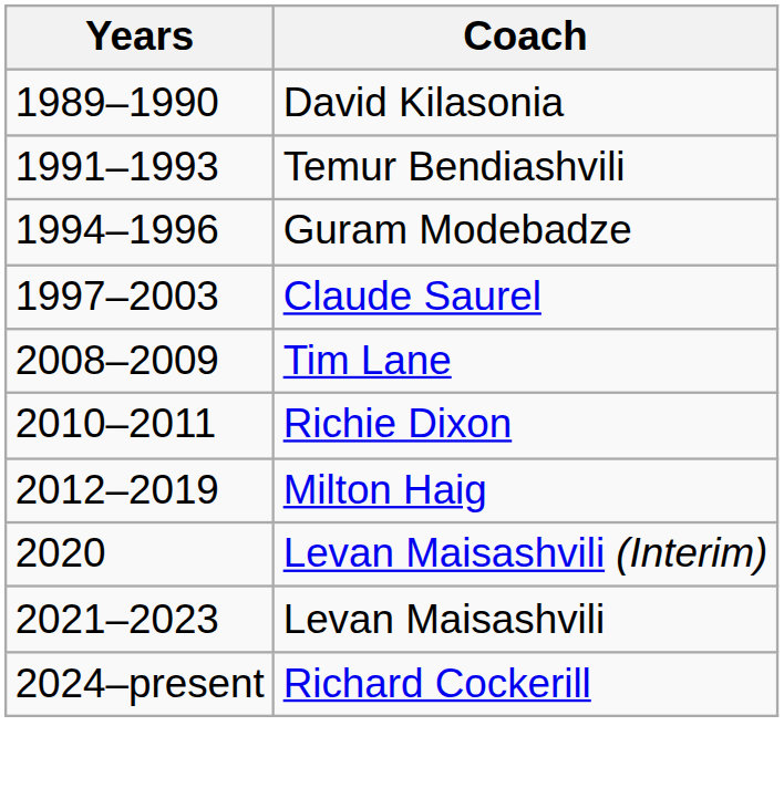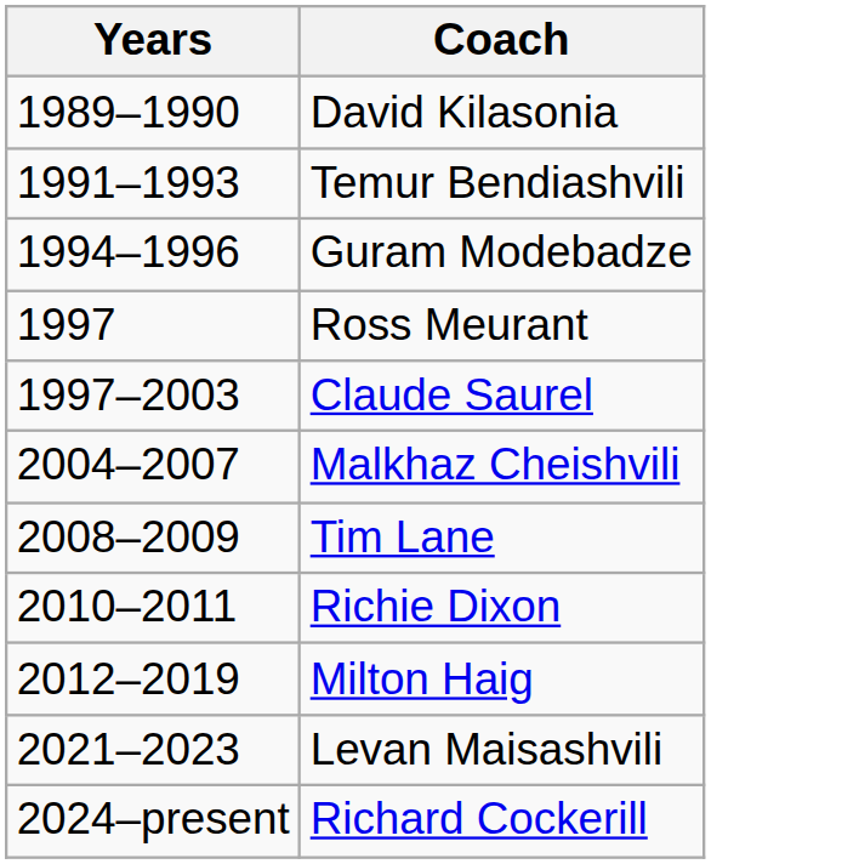 <table class=wikitable>
 <tr>
 <th>Years</th>
 <th>Coach</th>
 </tr>
 <tr>
 <td>1989–1990</td>
 <td> David Kilasonia</td>
 </tr>
 <tr>
 <td>1991–1993</td>
 <td> Temur Bendiashvili</td>
 </tr>
 <tr>
 <td>1994–1996</td>
 <td> Guram Modebadze</td>
 </tr>
 <tr>
+<td>1997</td>
+<td> Ross Meurant</td>
+</tr>
+<tr>
 <td>1997–2003</td>
 <td> <a href='#'>Claude Saurel</a></td>
+</tr>
+<tr>
+<td>2004–2007</td>
+<td> <a href='#'>Malkhaz Cheishvili</a></td>
 </tr>
 <tr>
 <td>2008–2009</td>
 <td> <a href='#'>Tim Lane</a></td>
 </tr>
 <tr>
 <td>2010–2011</td>
 <td> <a href='#'>Richie Dixon</a></td>
 </tr>
 <tr>
 <td>2012–2019</td>
 <td> <a href='#'>Milton Haig</a></td>
 </tr>
 <tr>
-<td>2020</td>
-<td> <a href='#'>Levan Maisashvili</a> <em>(Interim)</em></td>
-</tr>
-<tr>
 <td>2021–2023</td>
 <td> Levan Maisashvili</td>
 </tr>
 <tr>
 <td>2024–present</td>
 <td> <a href='#'>Richard Cockerill</a></td>
 </tr>
 </table>
